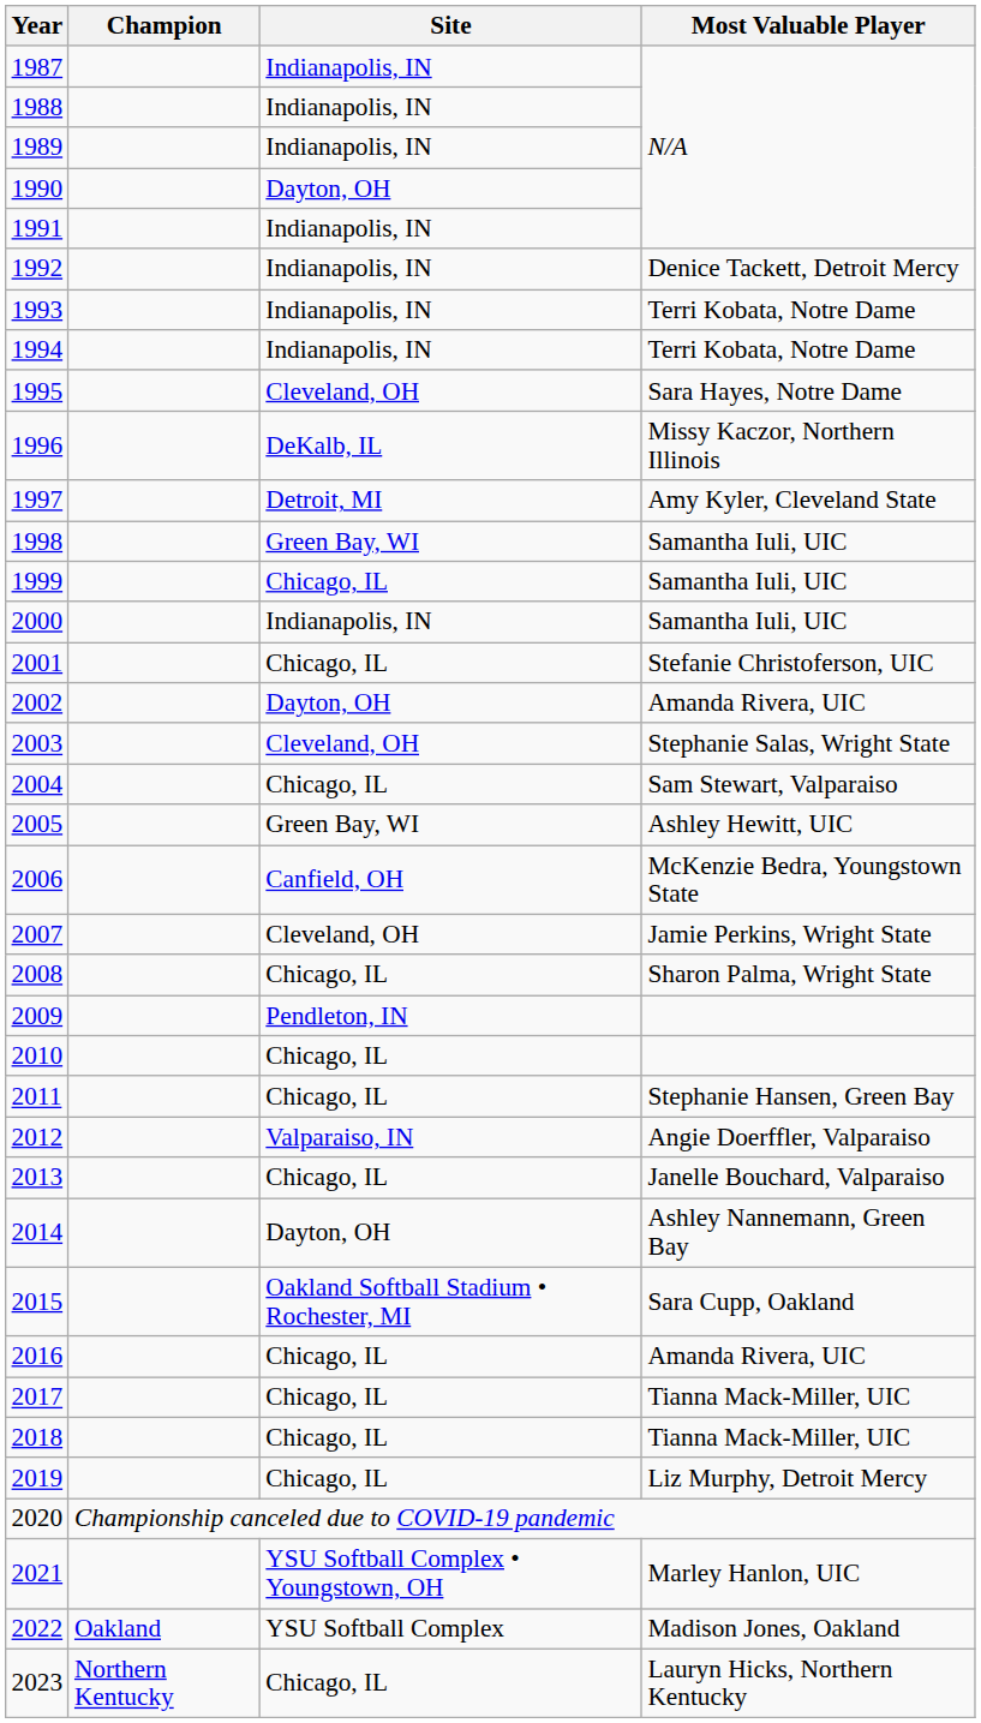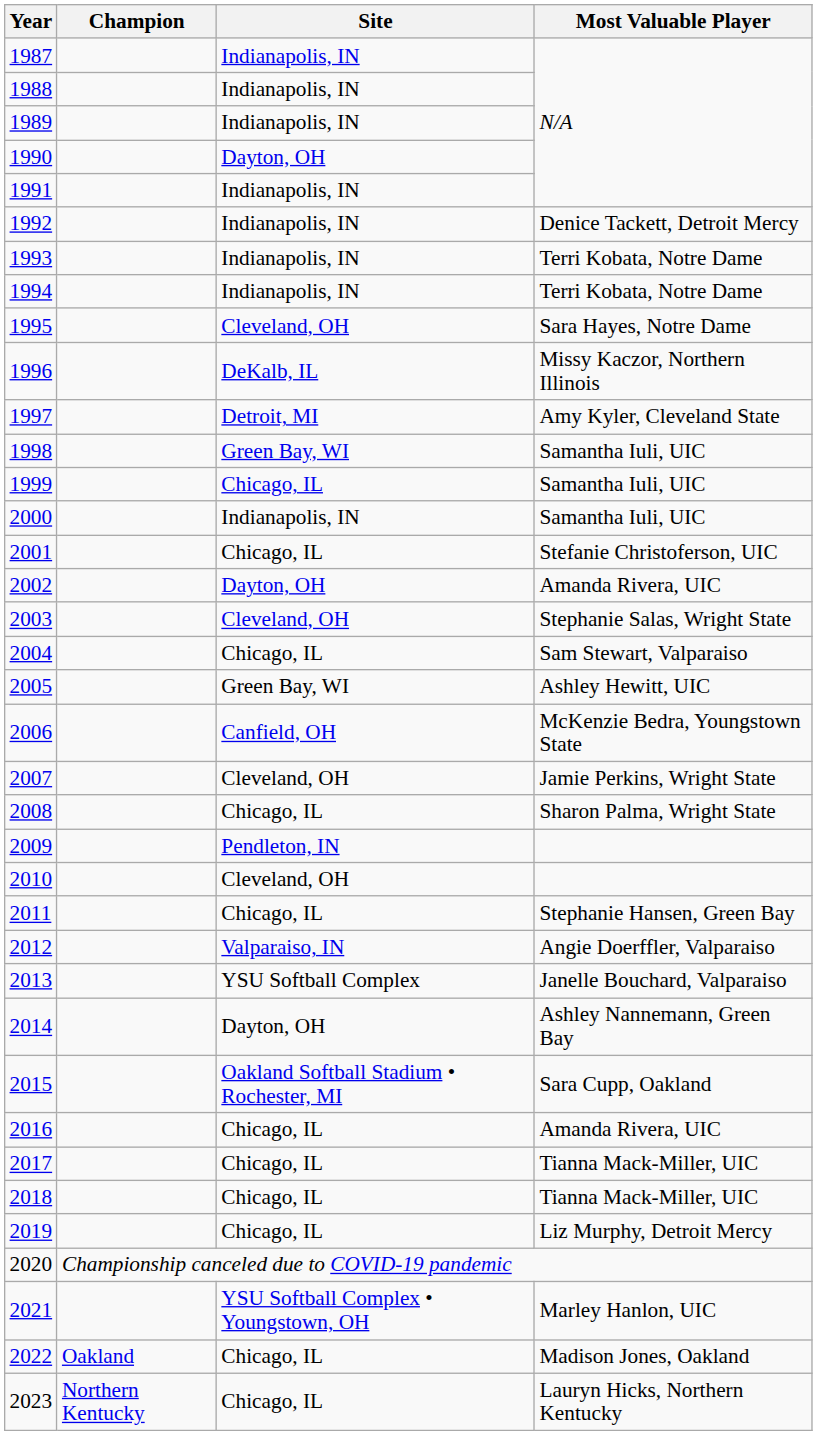 <table class=wikitable>
 <tr>
 <th>Year</th>
 <th>Champion</th>
 <th>Site</th>
 <th>Most Valuable Player</th>
 </tr>
 <tr>
 <td><a href='#'>1987</a></td>
 <td></td>
 <td><a href='#'>Indianapolis, IN</a></td>
 <td rowspan=5><em>N/A</em></td>
 </tr>
 <tr>
 <td><a href='#'>1988</a></td>
 <td></td>
 <td>Indianapolis, IN</td>
 </tr>
 <tr>
 <td><a href='#'>1989</a></td>
 <td></td>
 <td>Indianapolis, IN</td>
 </tr>
 <tr>
 <td><a href='#'>1990</a></td>
 <td></td>
 <td><a href='#'>Dayton, OH</a></td>
 </tr>
 <tr>
 <td><a href='#'>1991</a></td>
 <td></td>
 <td>Indianapolis, IN</td>
 </tr>
 <tr>
 <td><a href='#'>1992</a></td>
 <td></td>
 <td>Indianapolis, IN</td>
 <td>Denice Tackett, Detroit Mercy</td>
 </tr>
 <tr>
 <td><a href='#'>1993</a></td>
 <td></td>
 <td>Indianapolis, IN</td>
 <td>Terri Kobata, Notre Dame</td>
 </tr>
 <tr>
 <td><a href='#'>1994</a></td>
 <td></td>
 <td>Indianapolis, IN</td>
 <td>Terri Kobata, Notre Dame</td>
 </tr>
 <tr>
 <td><a href='#'>1995</a></td>
 <td></td>
 <td><a href='#'>Cleveland, OH</a></td>
 <td>Sara Hayes, Notre Dame</td>
 </tr>
 <tr>
 <td><a href='#'>1996</a></td>
 <td></td>
 <td><a href='#'>DeKalb, IL</a></td>
 <td>Missy Kaczor, Northern Illinois</td>
 </tr>
 <tr>
 <td><a href='#'>1997</a></td>
 <td></td>
 <td><a href='#'>Detroit, MI</a></td>
 <td>Amy Kyler, Cleveland State</td>
 </tr>
 <tr>
 <td><a href='#'>1998</a></td>
 <td></td>
 <td><a href='#'>Green Bay, WI</a></td>
 <td>Samantha Iuli, UIC</td>
 </tr>
 <tr>
 <td><a href='#'>1999</a></td>
 <td></td>
 <td><a href='#'>Chicago, IL</a></td>
 <td>Samantha Iuli, UIC</td>
 </tr>
 <tr>
 <td><a href='#'>2000</a></td>
 <td></td>
 <td>Indianapolis, IN</td>
 <td>Samantha Iuli, UIC</td>
 </tr>
 <tr>
 <td><a href='#'>2001</a></td>
 <td></td>
 <td>Chicago, IL</td>
 <td>Stefanie Christoferson, UIC</td>
 </tr>
 <tr>
 <td><a href='#'>2002</a></td>
 <td></td>
 <td><a href='#'>Dayton, OH</a></td>
 <td>Amanda Rivera, UIC</td>
 </tr>
 <tr>
 <td><a href='#'>2003</a></td>
 <td></td>
 <td><a href='#'>Cleveland, OH</a></td>
 <td>Stephanie Salas, Wright State</td>
 </tr>
 <tr>
 <td><a href='#'>2004</a></td>
 <td></td>
 <td>Chicago, IL</td>
 <td>Sam Stewart, Valparaiso</td>
 </tr>
 <tr>
 <td><a href='#'>2005</a></td>
 <td></td>
 <td>Green Bay, WI</td>
 <td>Ashley Hewitt, UIC</td>
 </tr>
 <tr>
 <td><a href='#'>2006</a></td>
 <td></td>
 <td><a href='#'>Canfield, OH</a></td>
 <td>McKenzie Bedra, Youngstown State</td>
 </tr>
 <tr>
 <td><a href='#'>2007</a></td>
 <td></td>
 <td>Cleveland, OH</td>
 <td>Jamie Perkins, Wright State</td>
 </tr>
 <tr>
 <td><a href='#'>2008</a></td>
 <td></td>
 <td>Chicago, IL</td>
 <td>Sharon Palma, Wright State</td>
 </tr>
 <tr>
 <td><a href='#'>2009</a></td>
 <td></td>
 <td><a href='#'>Pendleton, IN</a></td>
 <td></td>
 </tr>
 <tr>
 <td><a href='#'>2010</a></td>
 <td></td>
-<td>Chicago, IL</td>
+<td>Cleveland, OH</td>
 <td></td>
 </tr>
 <tr>
 <td><a href='#'>2011</a></td>
 <td></td>
 <td>Chicago, IL</td>
 <td>Stephanie Hansen, Green Bay</td>
 </tr>
 <tr>
 <td><a href='#'>2012</a></td>
 <td></td>
 <td><a href='#'>Valparaiso, IN</a></td>
 <td>Angie Doerffler, Valparaiso</td>
 </tr>
 <tr>
 <td><a href='#'>2013</a></td>
 <td></td>
-<td>Chicago, IL</td>
+<td>YSU Softball Complex</td>
 <td>Janelle Bouchard, Valparaiso</td>
 </tr>
 <tr>
 <td><a href='#'>2014</a></td>
 <td></td>
 <td>Dayton, OH</td>
 <td>Ashley Nannemann, Green Bay</td>
 </tr>
 <tr>
 <td><a href='#'>2015</a></td>
 <td></td>
 <td><a href='#'>Oakland Softball Stadium</a> • <a href='#'>Rochester, MI</a></td>
 <td>Sara Cupp, Oakland</td>
 </tr>
 <tr>
 <td><a href='#'>2016</a></td>
 <td></td>
 <td>Chicago, IL</td>
 <td>Amanda Rivera, UIC</td>
 </tr>
 <tr>
 <td><a href='#'>2017</a></td>
 <td></td>
 <td>Chicago, IL</td>
 <td>Tianna Mack-Miller, UIC</td>
 </tr>
 <tr>
 <td><a href='#'>2018</a></td>
 <td></td>
 <td>Chicago, IL</td>
 <td>Tianna Mack-Miller, UIC</td>
 </tr>
 <tr>
 <td><a href='#'>2019</a></td>
 <td></td>
 <td>Chicago, IL</td>
 <td>Liz Murphy, Detroit Mercy</td>
 </tr>
 <tr>
 <td>2020</td>
 <td colspan=3><em>Championship canceled due to <a href='#'>COVID-19 pandemic</a></em></td>
 </tr>
 <tr>
 <td><a href='#'>2021</a></td>
 <td></td>
 <td><a href='#'>YSU Softball Complex</a> • <a href='#'>Youngstown, OH</a></td>
 <td>Marley Hanlon, UIC</td>
 </tr>
 <tr>
 <td><a href='#'>2022</a></td>
 <td><a href='#'>Oakland</a></td>
-<td>YSU Softball Complex</td>
+<td>Chicago, IL</td>
 <td>Madison Jones, Oakland</td>
 </tr>
 <tr>
 <td>2023</td>
 <td><a href='#'>Northern Kentucky</a></td>
 <td>Chicago, IL</td>
 <td>Lauryn Hicks, Northern Kentucky</td>
 </tr>
 </table>
